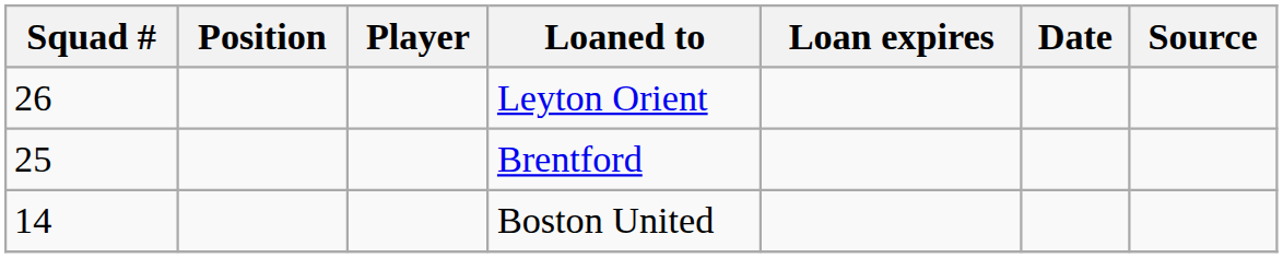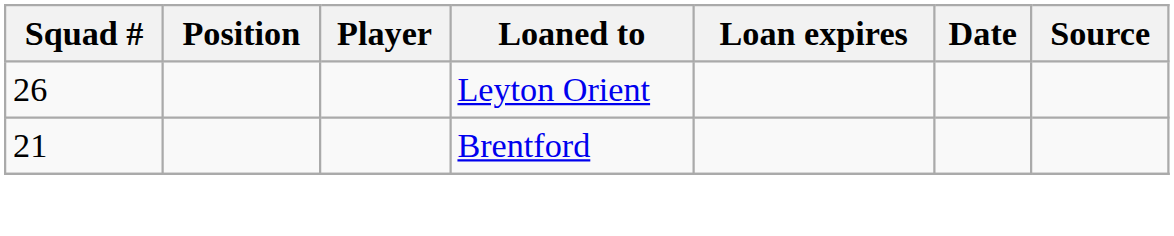 <table width=83% class="wikitable sortable" style="text-align:center; font-size:95%; text-align:left">
 <tr>
 <th>Squad #</th>
 <th>Position</th>
 <th>Player</th>
 <th>Loaned to</th>
 <th>Loan expires</th>
 <th>Date</th>
 <th>Source</th>
 </tr>
 <tr>
 <td>26</td>
 <td></td>
 <td></td>
 <td> <a href='#'>Leyton Orient</a></td>
 <td></td>
 <td></td>
 <td></td>
 </tr>
 <tr>
-<td>25</td>
+<td>21</td>
 <td></td>
 <td></td>
 <td> <a href='#'>Brentford</a></td>
 <td></td>
 <td></td>
 <td></td>
 </tr>
 <tr>
-<td>14</td>
-<td></td>
-<td></td>
-<td> Boston United</td>
-<td></td>
-<td></td>
-<td></td>
-</tr>
-<tr>
 </tr>
 </table>
